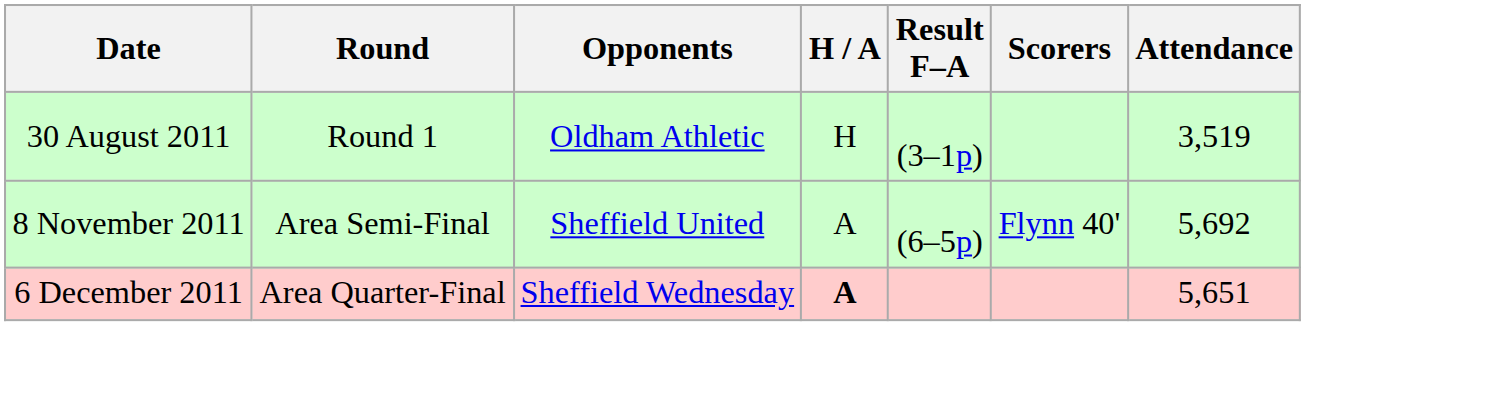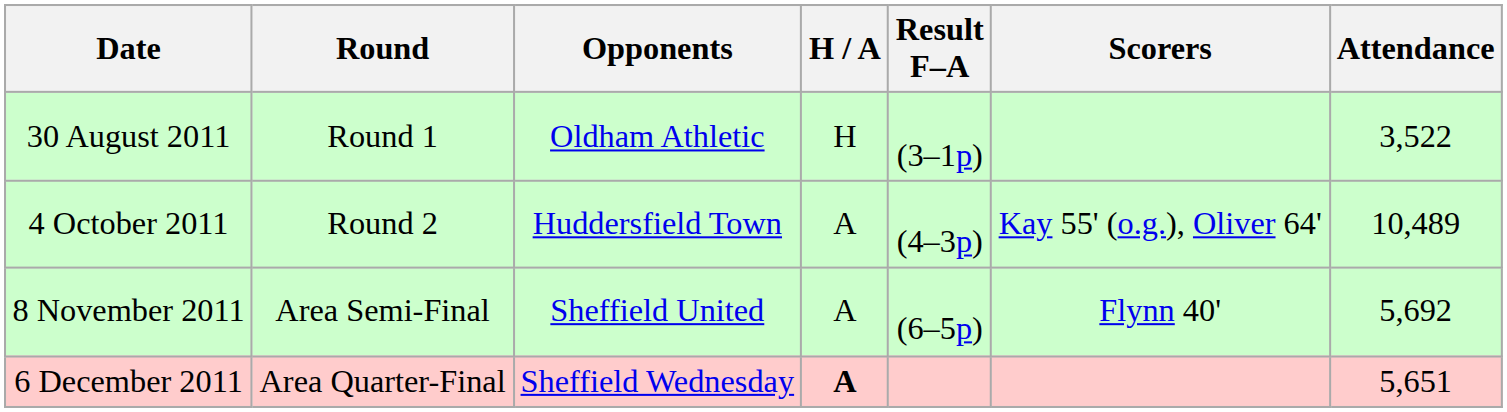 <table class="wikitable" style="text-align:center">
 <tr>
 <th>Date</th>
 <th>Round</th>
 <th>Opponents</th>
 <th>H / A</th>
 <th>Result<br>F–A</th>
 <th>Scorers</th>
 <th>Attendance</th>
 </tr>
 <tr bgcolor="#ccffcc">
 <td>30 August 2011</td>
 <td>Round 1</td>
 <td><a href='#'>Oldham Athletic</a></td>
 <td>H</td>
 <td> <br>(3–1<a href='#'>p</a>)</td>
 <td></td>
-<td>3,519</td>
+<td>3,522</td>
+</tr>
+<tr bgcolor="#ccffcc">
+<td>4 October 2011</td>
+<td>Round 2</td>
+<td><a href='#'>Huddersfield Town</a></td>
+<td>A</td>
+<td> <br>(4–3<a href='#'>p</a>)</td>
+<td><a href='#'>Kay</a> 55' (<a href='#'>o.g.</a>), <a href='#'>Oliver</a> 64'</td>
+<td>10,489</td>
 </tr>
 <tr bgcolor="#ccffcc">
 <td>8 November 2011</td>
 <td>Area Semi-Final</td>
 <td><a href='#'>Sheffield United</a></td>
 <td>A</td>
 <td> <br>(6–5<a href='#'>p</a>)</td>
 <td><a href='#'>Flynn</a> 40'</td>
 <td>5,692</td>
 </tr>
 <tr bgcolor="#ffcccc">
 <td>6 December 2011</td>
 <td>Area Quarter-Final</td>
 <td><a href='#'>Sheffield Wednesday</a></td>
 <td><strong>A</strong></td>
 <td></td>
 <td></td>
 <td>5,651</td>
 </tr>
 </table>
